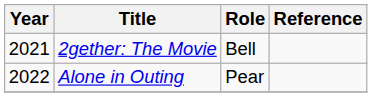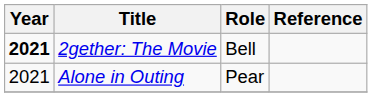 <table class="wikitable">
 <tr>
 <th>Year</th>
 <th>Title</th>
 <th>Role</th>
 <th>Reference</th>
 </tr>
 <tr>
-<td>2021</td>
+<td><strong>2021</strong></td>
 <td><em><a href='#'>2gether: The Movie</a></em></td>
 <td>Bell</td>
 <td></td>
 </tr>
 <tr>
-<td>2022</td>
+<td>2021</td>
 <td><em><a href='#'>Alone in Outing</a></em></td>
 <td>Pear</td>
 <td></td>
 </tr>
 <tr>
 </tr>
 </table>
